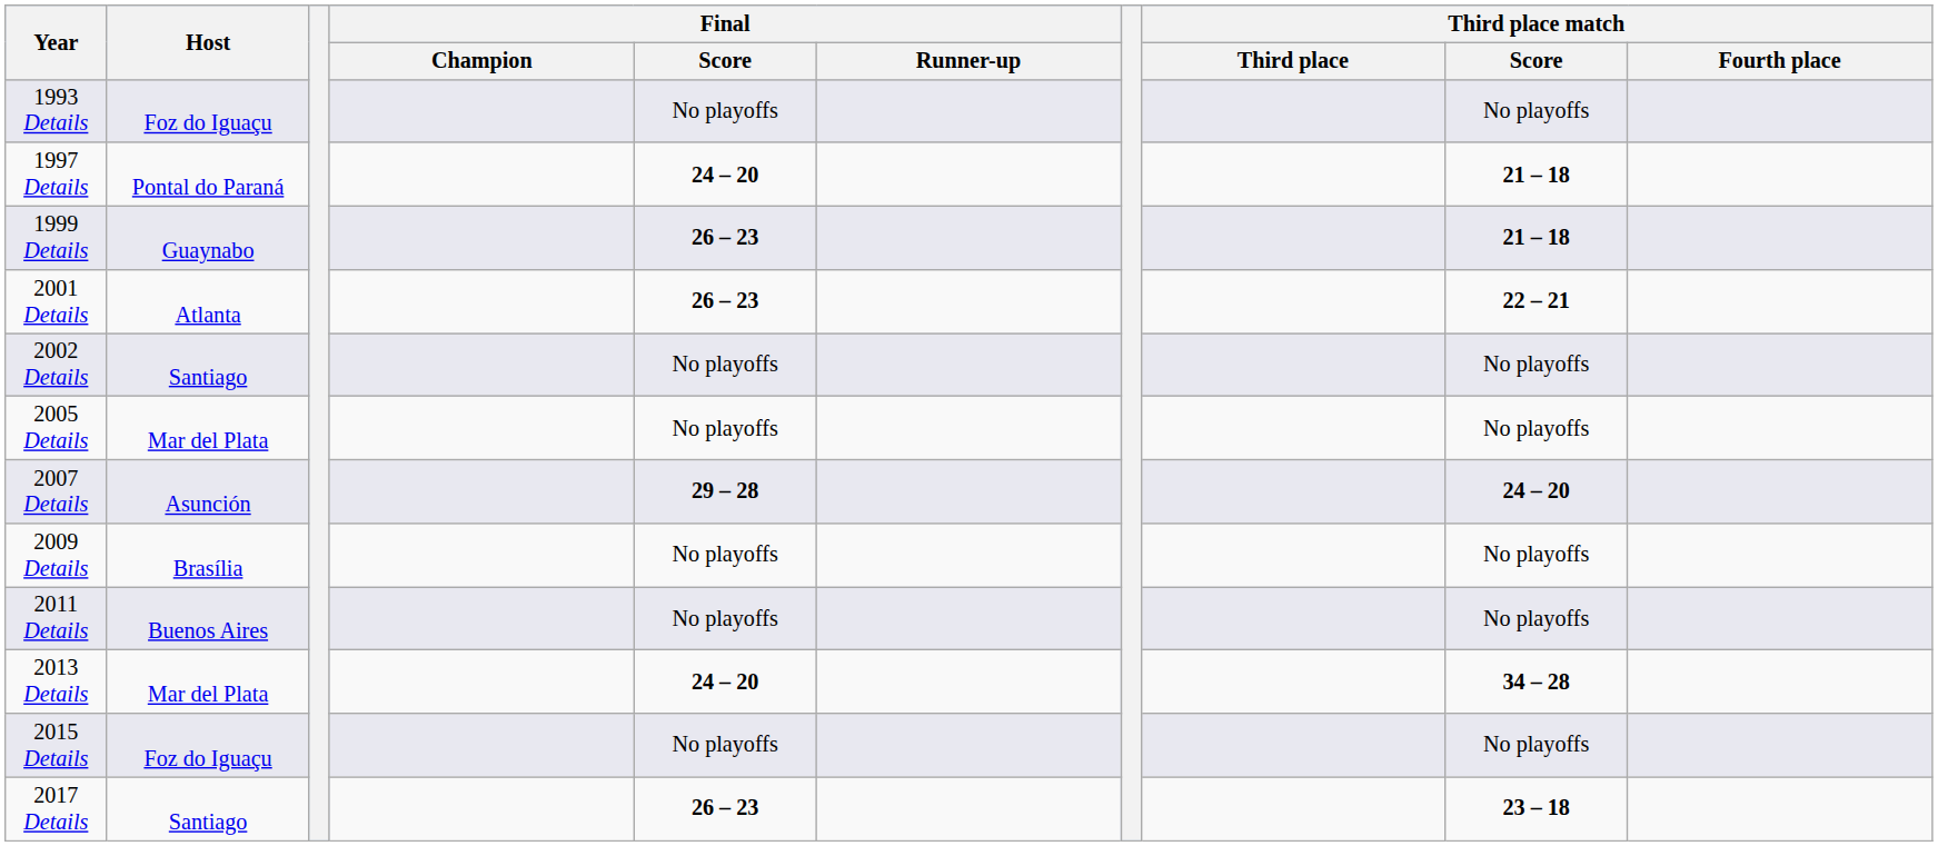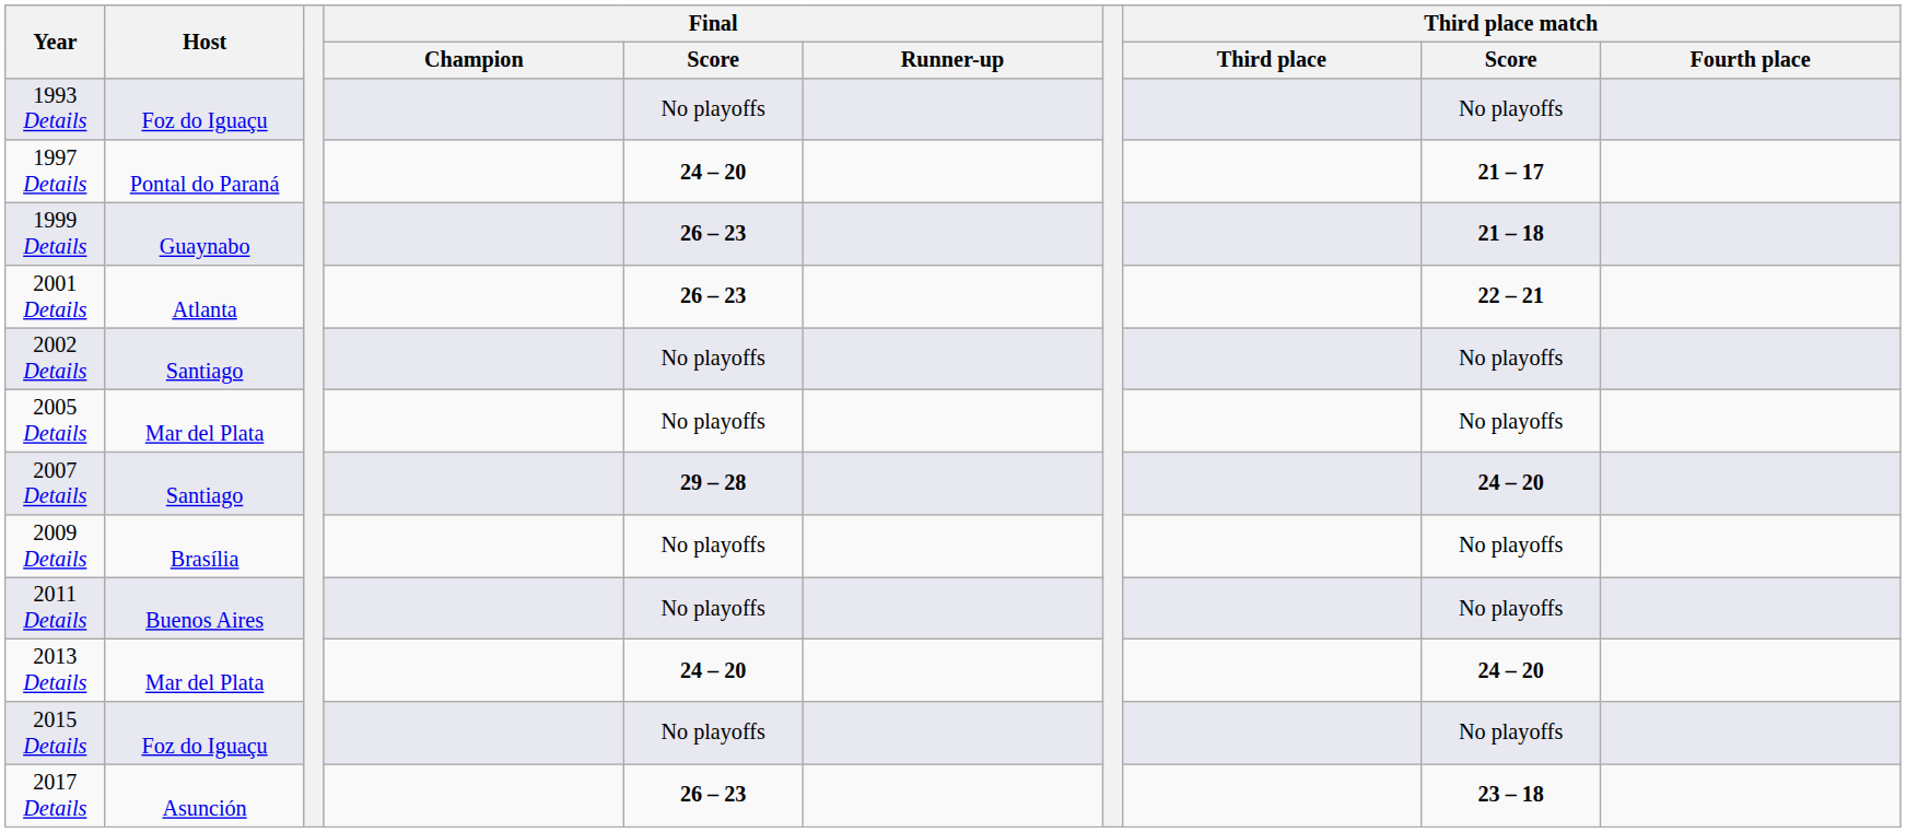 <table class="wikitable" style="font-size:90%; width: 98%; text-align: center;">
 <tr bgcolor=#C1D8FF>
 <th rowspan=2 width=5%>Year</th>
 <th rowspan=2 width=10%>Host</th>
 <th width=1% rowspan=100 bgcolor=ffffff></th>
 <th colspan=3>Final</th>
 <th width=1% rowspan=100 bgcolor=ffffff></th>
 <th colspan=3>Third place match</th>
 </tr>
 <tr bgcolor=#efefef>
 <th width=15%>Champion</th>
 <th width=9%>Score</th>
 <th width=15%>Runner-up</th>
 <th width=15%>Third place</th>
 <th width=9%>Score</th>
 <th width=15%>Fourth place</th>
 </tr>
 <tr bgcolor=#E8E8F0>
 <td>1993<br><em><a href='#'>Details</a></em></td>
 <td><br><a href='#'>Foz do Iguaçu</a></td>
 <td><strong></strong></td>
 <td><span>No playoffs</span></td>
 <td></td>
 <td></td>
 <td><span>No playoffs</span></td>
 <td></td>
 </tr>
 <tr>
 <td>1997<br><em><a href='#'>Details</a></em></td>
 <td><br><a href='#'>Pontal do Paraná</a></td>
 <td><strong></strong></td>
 <td><strong>24 – 20</strong></td>
 <td></td>
 <td></td>
-<td><strong>21 – 18</strong></td>
+<td><strong>21 – 17</strong></td>
 <td></td>
 </tr>
 <tr bgcolor=#E8E8F0>
 <td>1999<br><em><a href='#'>Details</a></em></td>
 <td><br><a href='#'>Guaynabo</a></td>
 <td><strong></strong></td>
 <td><strong>26 – 23</strong></td>
 <td></td>
 <td></td>
 <td><strong>21 – 18</strong></td>
 <td></td>
 </tr>
 <tr>
 <td>2001<br><em><a href='#'>Details</a></em></td>
 <td><br><a href='#'>Atlanta</a></td>
 <td><strong></strong></td>
 <td><strong>26 – 23</strong></td>
 <td></td>
 <td></td>
 <td><strong>22 – 21</strong></td>
 <td></td>
 </tr>
 <tr bgcolor=#E8E8F0>
 <td>2002<br><em><a href='#'>Details</a></em></td>
 <td><br><a href='#'>Santiago</a></td>
 <td><strong></strong></td>
 <td><span>No playoffs</span></td>
 <td></td>
 <td></td>
 <td><span>No playoffs</span></td>
 <td></td>
 </tr>
 <tr>
 <td>2005<br><em><a href='#'>Details</a></em></td>
 <td><br><a href='#'>Mar del Plata</a></td>
 <td><strong></strong></td>
 <td><span>No playoffs</span></td>
 <td></td>
 <td></td>
 <td><span>No playoffs</span></td>
 <td></td>
 </tr>
 <tr bgcolor=#E8E8F0>
 <td>2007<br><em><a href='#'>Details</a></em></td>
-<td><br><a href='#'>Asunción</a></td>
+<td><br><a href='#'>Santiago</a></td>
 <td><strong></strong></td>
 <td><strong>29 – 28</strong></td>
 <td></td>
 <td></td>
 <td><strong>24 – 20</strong></td>
 <td></td>
 </tr>
 <tr>
 <td>2009<br><em><a href='#'>Details</a></em></td>
 <td><br><a href='#'>Brasília</a></td>
 <td><strong></strong></td>
 <td><span>No playoffs</span></td>
 <td></td>
 <td></td>
 <td><span>No playoffs</span></td>
 <td></td>
 </tr>
 <tr bgcolor=#E8E8F0>
 <td>2011<br><em><a href='#'>Details</a></em></td>
 <td><br><a href='#'>Buenos Aires</a></td>
 <td><strong></strong></td>
 <td><span>No playoffs</span></td>
 <td></td>
 <td></td>
 <td><span>No playoffs</span></td>
 <td></td>
 </tr>
 <tr>
 <td>2013<br><em><a href='#'>Details</a></em></td>
 <td><br><a href='#'>Mar del Plata</a></td>
 <td><strong></strong></td>
 <td><strong>24 – 20</strong></td>
 <td></td>
 <td></td>
-<td><strong>34 – 28</strong></td>
+<td><strong>24 – 20</strong></td>
 <td></td>
 </tr>
 <tr bgcolor=#E8E8F0>
 <td>2015<br><em><a href='#'>Details</a></em></td>
 <td><br><a href='#'>Foz do Iguaçu</a></td>
 <td><strong></strong></td>
 <td><span>No playoffs</span></td>
 <td></td>
 <td></td>
 <td><span>No playoffs</span></td>
 <td></td>
 </tr>
 <tr>
 <td>2017<br><em><a href='#'>Details</a></em></td>
-<td><br><a href='#'>Santiago</a></td>
+<td><br><a href='#'>Asunción</a></td>
 <td><strong></strong></td>
 <td><strong>26 – 23</strong></td>
 <td></td>
 <td></td>
 <td><strong>23 – 18</strong></td>
 <td></td>
 </tr>
 </table>
